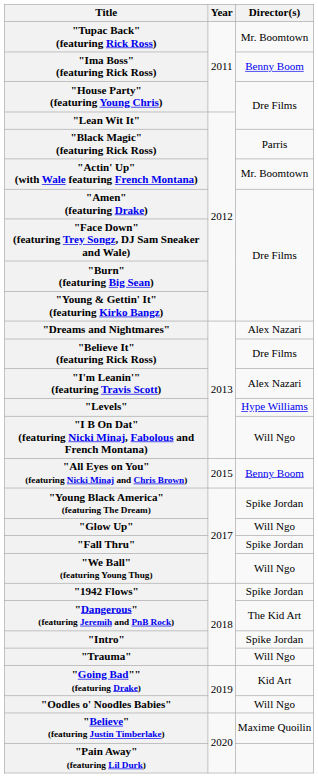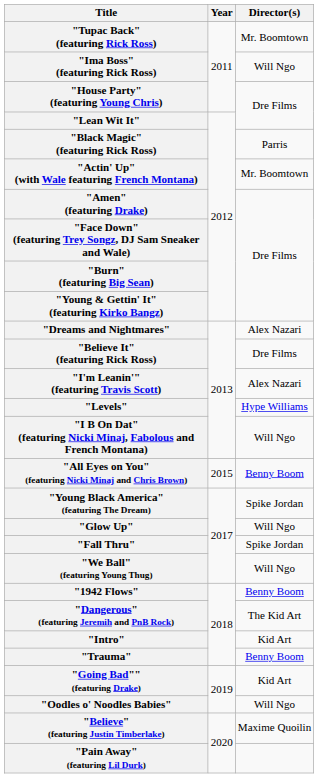 <table class="wikitable plainrowheaders" style="text-align:center;">
 <tr>
 <th scope="col" style="width:18em;">Title</th>
 <th scope="col">Year</th>
 <th scope="col">Director(s)</th>
 </tr>
 <tr>
 <th scope="row">"Tupac Back"<br><span>(featuring <a href='#'>Rick Ross</a>)</span></th>
 <td rowspan="3">2011</td>
 <td>Mr. Boomtown</td>
 </tr>
 <tr>
 <th scope="row">"Ima Boss"<br><span>(featuring Rick Ross)</span></th>
-<td><a href='#'>Benny Boom</a></td>
+<td>Will Ngo</td>
 </tr>
 <tr>
 <th scope="row">"House Party"<br><span>(featuring <a href='#'>Young Chris</a>)</span></th>
 <td rowspan="2">Dre Films</td>
 </tr>
 <tr>
 <th scope="row">"Lean Wit It"</th>
 <td rowspan="7">2012</td>
 </tr>
 <tr>
 <th scope="row">"Black Magic"<br><span>(featuring Rick Ross)</span></th>
 <td>Parris</td>
 </tr>
 <tr>
 <th scope="row">"Actin' Up"<br><span>(with <a href='#'>Wale</a> featuring <a href='#'>French Montana</a>)</span></th>
 <td>Mr. Boomtown</td>
 </tr>
 <tr>
 <th scope="row">"Amen"<br><span>(featuring <a href='#'>Drake</a>)</span></th>
 <td rowspan="4">Dre Films</td>
 </tr>
 <tr>
 <th scope="row">"Face Down"<br><span>(featuring <a href='#'>Trey Songz</a>,  DJ Sam Sneaker and Wale)</span></th>
 </tr>
 <tr>
 <th scope="row">"Burn"<br><span>(featuring <a href='#'>Big Sean</a>)</span></th>
 </tr>
 <tr>
 <th scope="row">"Young & Gettin' It"<br><span>(featuring <a href='#'>Kirko Bangz</a>)</span></th>
 </tr>
 <tr>
 <th scope="row">"Dreams and Nightmares"</th>
 <td rowspan="5">2013</td>
 <td>Alex Nazari</td>
 </tr>
 <tr>
 <th scope="row">"Believe It"<br><span>(featuring Rick Ross)</span></th>
 <td>Dre Films</td>
 </tr>
 <tr>
 <th scope="row">"I'm Leanin'"<br><span>(featuring <a href='#'>Travis Scott</a>)</span></th>
 <td>Alex Nazari</td>
 </tr>
 <tr>
 <th scope="row">"Levels"</th>
 <td><a href='#'>Hype Williams</a></td>
 </tr>
 <tr>
 <th scope="row">"I B On Dat"<br><span>(featuring <a href='#'>Nicki Minaj</a>, <a href='#'>Fabolous</a> and French Montana)</span></th>
 <td>Will Ngo</td>
 </tr>
 <tr>
 <th scope="row">"All Eyes on You"<br><small>(featuring <a href='#'>Nicki Minaj</a> and <a href='#'>Chris Brown</a>)</small></th>
 <td rowspan="1">2015</td>
 <td><a href='#'>Benny Boom</a></td>
 </tr>
 <tr>
 <th scope="row">"Young Black America"<br><small>(featuring The Dream)</small></th>
 <td rowspan="4">2017</td>
 <td>Spike Jordan</td>
 </tr>
 <tr>
 <th scope="row">"Glow Up"</th>
 <td>Will Ngo</td>
 </tr>
 <tr>
 <th scope="row">"Fall Thru"</th>
 <td>Spike Jordan</td>
 </tr>
 <tr>
 <th scope="row">"We Ball"<br><small>(featuring Young Thug)</small></th>
 <td>Will Ngo</td>
 </tr>
 <tr>
 <th scope="row">"1942 Flows"</th>
 <td rowspan="4">2018</td>
-<td>Spike Jordan</td>
+<td><a href='#'>Benny Boom</a></td>
 </tr>
 <tr>
 <th scope="row">"<a href='#'>Dangerous</a>"<br><small>(featuring <a href='#'>Jeremih</a> and <a href='#'>PnB Rock</a>)</small></th>
 <td>The Kid Art</td>
 </tr>
 <tr>
 <th scope="row">"Intro"</th>
-<td>Spike Jordan</td>
+<td>Kid Art</td>
 </tr>
 <tr>
 <th scope="row">"Trauma"</th>
-<td>Will Ngo</td>
+<td><a href='#'>Benny Boom</a></td>
 </tr>
 <tr>
 <th scope="row">"<a href='#'>Going Bad</a>""<br><small>(featuring <a href='#'>Drake</a>)</small></th>
 <td rowspan="2">2019</td>
 <td>Kid Art</td>
 </tr>
 <tr>
 <th scope="row">"Oodles o' Noodles Babies"</th>
 <td>Will Ngo</td>
 </tr>
 <tr>
 <th scope="row">"<a href='#'>Believe</a>"<br><small>(featuring <a href='#'>Justin Timberlake</a>)</small></th>
 <td rowspan="2">2020</td>
 <td>Maxime Quoilin</td>
 </tr>
 <tr>
 <th scope="row">"Pain Away"<br><small>(featuring <a href='#'>Lil Durk</a>)</small></th>
 <td></td>
 </tr>
 </table>
